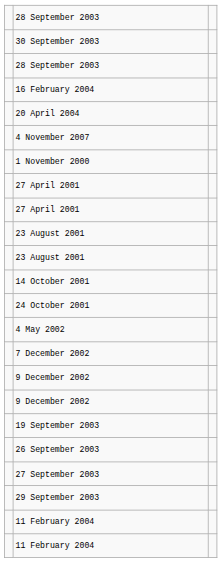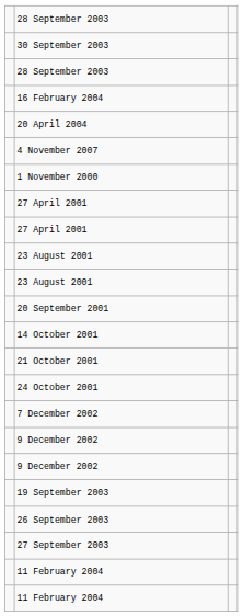 <table class="wikitable" style="font-size: 80%; float: left; width: 26em; margin-right: 1em; height: 700px">
 <tr>
 <td></td>
 <td>28 September 2003</td>
 <td></td>
 </tr>
 <tr>
 <td></td>
 <td>30 September 2003</td>
 <td></td>
 </tr>
 <tr>
 <td></td>
 <td>28 September 2003</td>
 <td></td>
 </tr>
 <tr>
 <td></td>
 <td>16 February 2004</td>
 <td></td>
 </tr>
 <tr>
 <td></td>
 <td>20 April 2004</td>
 <td></td>
 </tr>
 <tr>
 <td></td>
 <td>4 November 2007</td>
 <td></td>
 </tr>
 <tr>
 <td></td>
 <td>1 November 2000</td>
 <td></td>
 </tr>
 <tr>
 <td></td>
 <td>27 April 2001</td>
 <td></td>
 </tr>
 <tr>
 <td></td>
 <td>27 April 2001</td>
 <td></td>
 </tr>
 <tr>
 <td></td>
 <td>23 August 2001</td>
 <td></td>
 </tr>
 <tr>
 <td></td>
 <td>23 August 2001</td>
 <td></td>
 </tr>
 <tr>
 <td></td>
+<td>20 September 2001</td>
+<td></td>
+</tr>
+<tr>
+<td></td>
 <td>14 October 2001</td>
 <td></td>
 </tr>
 <tr>
 <td></td>
-<td>24 October 2001</td>
+<td>21 October 2001</td>
 <td></td>
 </tr>
 <tr>
 <td></td>
-<td>4 May 2002</td>
+<td>24 October 2001</td>
 <td></td>
 </tr>
 <tr>
 <td></td>
 <td>7 December 2002</td>
 <td></td>
 </tr>
 <tr>
 <td></td>
 <td>9 December 2002</td>
 <td></td>
 </tr>
 <tr>
 <td></td>
 <td>9 December 2002</td>
 <td></td>
 </tr>
 <tr>
 <td></td>
 <td>19 September 2003</td>
 <td></td>
 </tr>
 <tr>
 <td></td>
 <td>26 September 2003</td>
 <td></td>
 </tr>
 <tr>
 <td></td>
 <td>27 September 2003</td>
 <td></td>
 </tr>
 <tr>
 <td></td>
-<td>29 September 2003</td>
-<td></td>
-</tr>
-<tr>
-<td></td>
 <td>11 February 2004</td>
 <td></td>
 </tr>
 <tr>
 <td></td>
 <td>11 February 2004</td>
 <td></td>
 </tr>
 </table>
